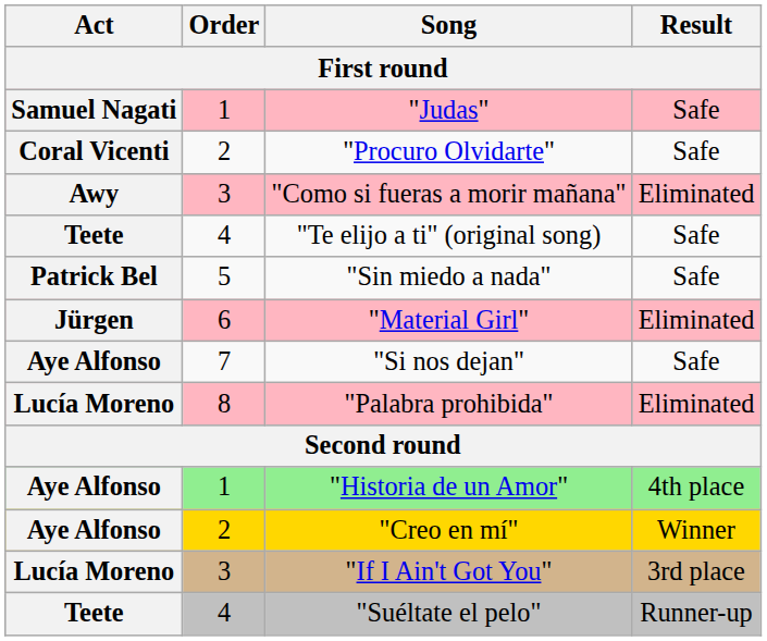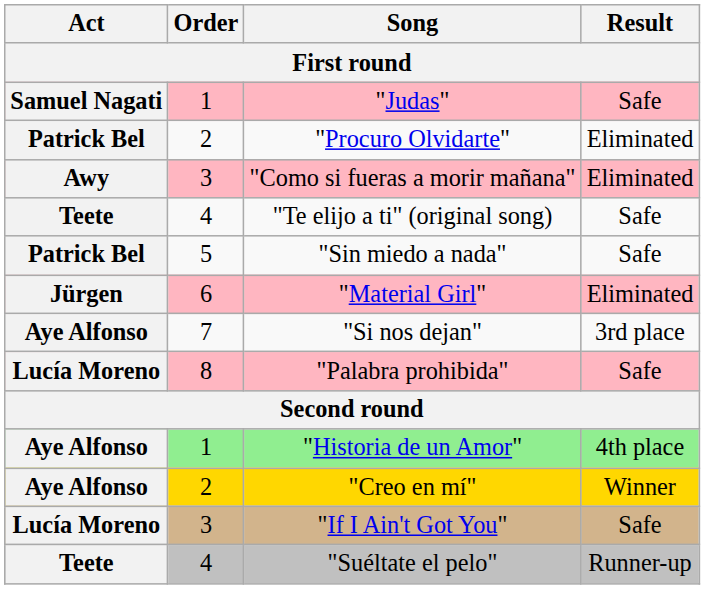 <table class="wikitable" style="text-align:center">
 <tr>
 <th>Act</th>
 <th>Order</th>
 <th>Song</th>
 <th>Result</th>
 </tr>
 <tr>
 <th colspan=4>First round</th>
 </tr>
 <tr style="background:lightpink">
 <th>Samuel Nagati</th>
 <td>1</td>
 <td>"<a href='#'>Judas</a>"</td>
 <td>Safe</td>
 </tr>
 <tr>
-<th>Coral Vicenti</th>
+<th>Patrick Bel</th>
 <td>2</td>
 <td>"<a href='#'>Procuro Olvidarte</a>"</td>
-<td>Safe</td>
+<td>Eliminated</td>
 </tr>
 <tr style="background:lightpink">
 <th>Awy</th>
 <td>3</td>
 <td>"Como si fueras a morir mañana"</td>
 <td>Eliminated</td>
 </tr>
 <tr>
 <th>Teete</th>
 <td>4</td>
 <td>"Te elijo a ti" (original song)</td>
 <td>Safe</td>
 </tr>
 <tr>
 <th>Patrick Bel</th>
 <td>5</td>
 <td>"Sin miedo a nada"</td>
 <td>Safe</td>
 </tr>
 <tr style="background:lightpink">
 <th>Jürgen</th>
 <td>6</td>
 <td>"<a href='#'>Material Girl</a>"</td>
 <td>Eliminated</td>
 </tr>
 <tr>
 <th>Aye Alfonso</th>
 <td>7</td>
 <td>"Si nos dejan"</td>
-<td>Safe</td>
+<td>3rd place</td>
 </tr>
 <tr style="background:lightpink">
 <th>Lucía Moreno</th>
 <td>8</td>
 <td>"Palabra prohibida"</td>
-<td>Eliminated</td>
+<td>Safe</td>
 </tr>
 <tr>
 <th colspan=4>Second round</th>
 </tr>
 <tr style="background:lightgreen">
 <th>Aye Alfonso</th>
 <td>1</td>
 <td>"<a href='#'>Historia de un Amor</a>"</td>
 <td>4th place</td>
 </tr>
 <tr style="background:gold">
 <th>Aye Alfonso</th>
 <td>2</td>
 <td>"Creo en mí"</td>
 <td>Winner</td>
 </tr>
 <tr style="background:tan">
 <th>Lucía Moreno</th>
 <td>3</td>
 <td>"<a href='#'>If I Ain't Got You</a>"</td>
-<td>3rd place</td>
+<td>Safe</td>
 </tr>
 <tr style="background:silver">
 <th>Teete</th>
 <td>4</td>
 <td>"Suéltate el pelo"</td>
 <td>Runner-up</td>
 </tr>
 </table>
